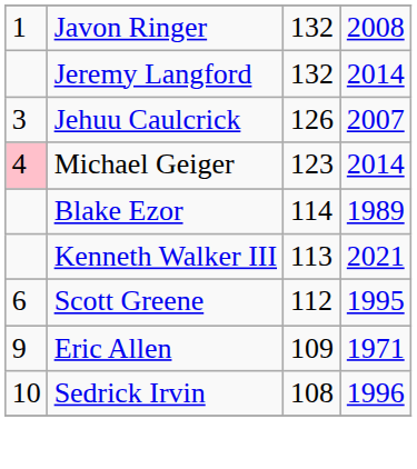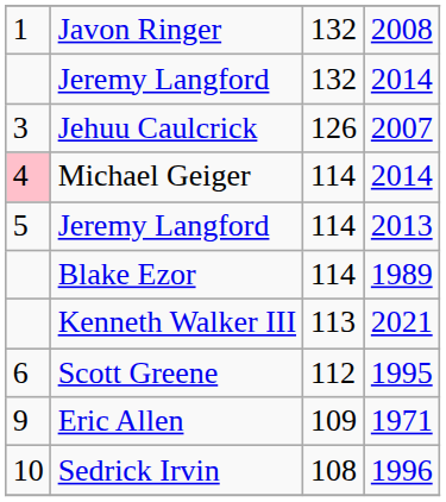 <table class="wikitable">
 <tr>
 </tr>
 <tr>
 <td>1</td>
 <td><a href='#'>Javon Ringer</a></td>
 <td><abbr>132</abbr></td>
 <td><a href='#'>2008</a></td>
 </tr>
 <tr>
 <td></td>
 <td><a href='#'>Jeremy Langford</a></td>
 <td><abbr>132</abbr></td>
 <td><a href='#'>2014</a></td>
 </tr>
 <tr>
 <td>3</td>
 <td><a href='#'>Jehuu Caulcrick</a></td>
 <td><abbr>126</abbr></td>
 <td><a href='#'>2007</a></td>
 </tr>
 <tr>
 <td style="background: pink;">4</td>
 <td>Michael Geiger</td>
-<td>123</td>
+<td>114</td>
 <td><a href='#'>2014</a></td>
+</tr>
+<tr>
+<td>5</td>
+<td><a href='#'>Jeremy Langford</a></td>
+<td><abbr>114</abbr></td>
+<td><a href='#'>2013</a></td>
 </tr>
 <tr>
 <td></td>
 <td><a href='#'>Blake Ezor</a></td>
 <td><abbr>114</abbr></td>
 <td><a href='#'>1989</a></td>
 </tr>
 <tr>
 <td></td>
 <td><a href='#'>Kenneth Walker III</a></td>
 <td><abbr>113</abbr></td>
 <td><a href='#'>2021</a></td>
 </tr>
 <tr>
 <td>6</td>
 <td><a href='#'>Scott Greene</a></td>
 <td><abbr>112</abbr></td>
 <td><a href='#'>1995</a></td>
 </tr>
 <tr>
 <td>9</td>
 <td><a href='#'>Eric Allen</a></td>
 <td><abbr>109</abbr></td>
 <td><a href='#'>1971</a></td>
 </tr>
 <tr>
 <td>10</td>
 <td><a href='#'>Sedrick Irvin</a></td>
 <td><abbr>108</abbr></td>
 <td><a href='#'>1996</a></td>
 </tr>
 <tr>
 </tr>
 </table>
